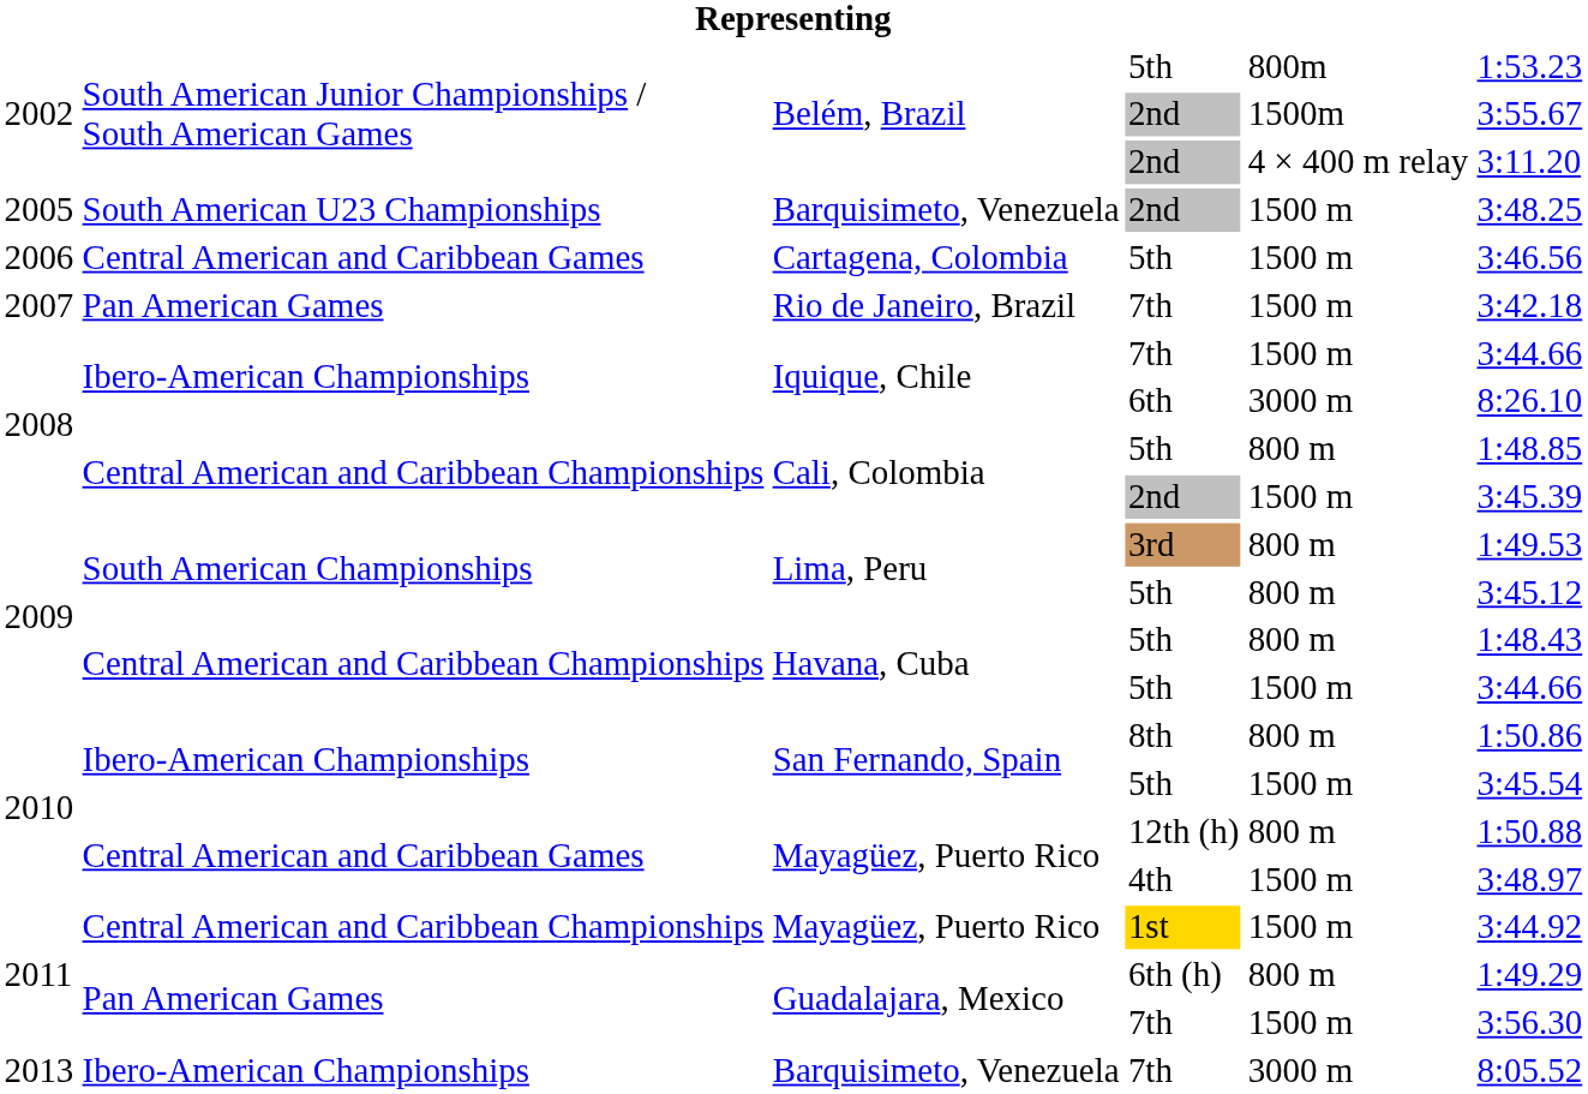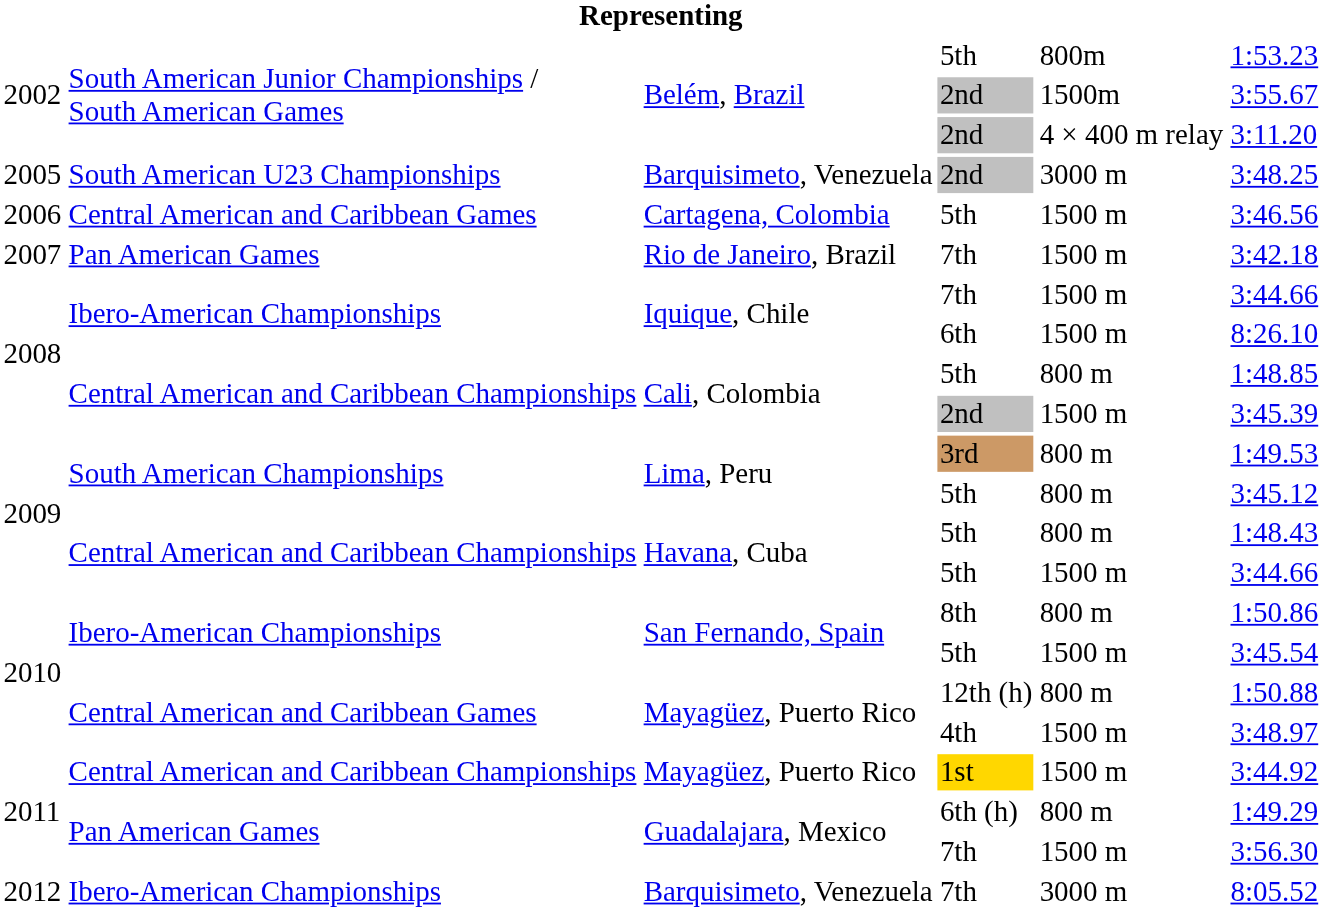 <table>
 <tr>
 <th colspan="6">Representing </th>
 </tr>
 <tr>
 <td rowspan=3>2002</td>
 <td rowspan=3><a href='#'>South American Junior Championships</a> /<br> <a href='#'>South American Games</a></td>
 <td rowspan=3><a href='#'>Belém</a>, <a href='#'>Brazil</a></td>
 <td>5th</td>
 <td>800m</td>
 <td><a href='#'>1:53.23</a></td>
 </tr>
 <tr>
 <td bgcolor=silver>2nd</td>
 <td>1500m</td>
 <td><a href='#'>3:55.67</a></td>
 </tr>
 <tr>
 <td bgcolor=silver>2nd</td>
 <td>4 × 400 m relay</td>
 <td><a href='#'>3:11.20</a></td>
 </tr>
 <tr>
 <td>2005</td>
 <td><a href='#'>South American U23 Championships</a></td>
 <td><a href='#'>Barquisimeto</a>, Venezuela</td>
 <td bgcolor=silver>2nd</td>
-<td>1500 m</td>
+<td>3000 m</td>
 <td><a href='#'>3:48.25</a></td>
 </tr>
 <tr>
 <td>2006</td>
 <td><a href='#'>Central American and Caribbean Games</a></td>
 <td><a href='#'>Cartagena, Colombia</a></td>
 <td>5th</td>
 <td>1500 m</td>
 <td><a href='#'>3:46.56</a></td>
 </tr>
 <tr>
 <td>2007</td>
 <td><a href='#'>Pan American Games</a></td>
 <td><a href='#'>Rio de Janeiro</a>, Brazil</td>
 <td>7th</td>
 <td>1500 m</td>
 <td><a href='#'>3:42.18</a></td>
 </tr>
 <tr>
 <td rowspan=4>2008</td>
 <td rowspan=2><a href='#'>Ibero-American Championships</a></td>
 <td rowspan=2><a href='#'>Iquique</a>, Chile</td>
 <td>7th</td>
 <td>1500 m</td>
 <td><a href='#'>3:44.66</a></td>
 </tr>
 <tr>
 <td>6th</td>
-<td>3000 m</td>
+<td>1500 m</td>
 <td><a href='#'>8:26.10</a></td>
 </tr>
 <tr>
 <td rowspan=2><a href='#'>Central American and Caribbean Championships</a></td>
 <td rowspan=2><a href='#'>Cali</a>, Colombia</td>
 <td>5th</td>
 <td>800 m</td>
 <td><a href='#'>1:48.85</a></td>
 </tr>
 <tr>
 <td bgcolor=silver>2nd</td>
 <td>1500 m</td>
 <td><a href='#'>3:45.39</a></td>
 </tr>
 <tr>
 <td rowspan=4>2009</td>
 <td rowspan=2><a href='#'>South American Championships</a></td>
 <td rowspan=2><a href='#'>Lima</a>, Peru</td>
 <td bgcolor=cc9966>3rd</td>
 <td>800 m</td>
 <td><a href='#'>1:49.53</a></td>
 </tr>
 <tr>
 <td>5th</td>
 <td>800 m</td>
 <td><a href='#'>3:45.12</a></td>
 </tr>
 <tr>
 <td rowspan=2><a href='#'>Central American and Caribbean Championships</a></td>
 <td rowspan=2><a href='#'>Havana</a>, Cuba</td>
 <td>5th</td>
 <td>800 m</td>
 <td><a href='#'>1:48.43</a></td>
 </tr>
 <tr>
 <td>5th</td>
 <td>1500 m</td>
 <td><a href='#'>3:44.66</a></td>
 </tr>
 <tr>
 <td rowspan=4>2010</td>
 <td rowspan=2><a href='#'>Ibero-American Championships</a></td>
 <td rowspan=2><a href='#'>San Fernando, Spain</a></td>
 <td>8th</td>
 <td>800 m</td>
 <td><a href='#'>1:50.86</a></td>
 </tr>
 <tr>
 <td>5th</td>
 <td>1500 m</td>
 <td><a href='#'>3:45.54</a></td>
 </tr>
 <tr>
 <td rowspan=2><a href='#'>Central American and Caribbean Games</a></td>
 <td rowspan=2><a href='#'>Mayagüez</a>, Puerto Rico</td>
 <td>12th (h)</td>
 <td>800 m</td>
 <td><a href='#'>1:50.88</a></td>
 </tr>
 <tr>
 <td>4th</td>
 <td>1500 m</td>
 <td><a href='#'>3:48.97</a></td>
 </tr>
 <tr>
 <td rowspan=3>2011</td>
 <td><a href='#'>Central American and Caribbean Championships</a></td>
 <td><a href='#'>Mayagüez</a>, Puerto Rico</td>
 <td bgcolor=gold>1st</td>
 <td>1500 m</td>
 <td><a href='#'>3:44.92</a></td>
 </tr>
 <tr>
 <td rowspan=2><a href='#'>Pan American Games</a></td>
 <td rowspan=2><a href='#'>Guadalajara</a>, Mexico</td>
 <td>6th (h)</td>
 <td>800 m</td>
 <td><a href='#'>1:49.29</a></td>
 </tr>
 <tr>
 <td>7th</td>
 <td>1500 m</td>
 <td><a href='#'>3:56.30</a></td>
 </tr>
 <tr>
-<td>2013</td>
+<td>2012</td>
 <td><a href='#'>Ibero-American Championships</a></td>
 <td><a href='#'>Barquisimeto</a>, Venezuela</td>
 <td>7th</td>
 <td>3000 m</td>
 <td><a href='#'>8:05.52</a></td>
 </tr>
 </table>
